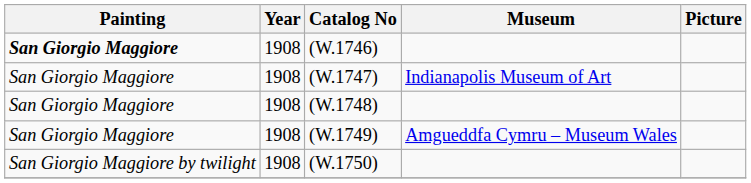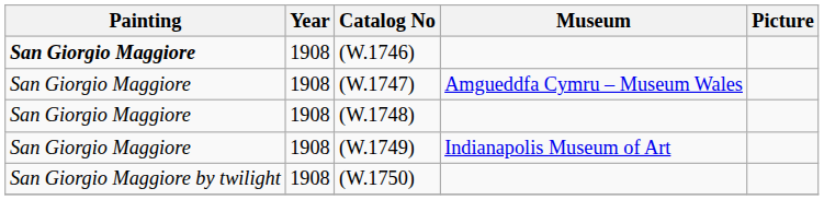 <table class="sortable wikitable" style="margin-left:0.5em; text-align:left">
 <tr>
 <th>Painting</th>
 <th>Year</th>
 <th>Catalog No</th>
 <th>Museum</th>
 <th>Picture</th>
 </tr>
 <tr>
 <td><strong><em>San Giorgio Maggiore</em></strong></td>
 <td>1908</td>
 <td>(W.1746)</td>
 <td></td>
 <td></td>
 </tr>
 <tr>
 <td><em>San Giorgio Maggiore</em></td>
 <td>1908</td>
 <td>(W.1747)</td>
-<td><a href='#'>Indianapolis Museum of Art</a></td>
+<td><a href='#'>Amgueddfa Cymru – Museum Wales</a></td>
 <td></td>
 </tr>
 <tr>
 <td><em>San Giorgio Maggiore</em></td>
 <td>1908</td>
 <td>(W.1748)</td>
 <td></td>
 <td></td>
 </tr>
 <tr>
 <td><em>San Giorgio Maggiore</em></td>
 <td>1908</td>
 <td>(W.1749)</td>
-<td><a href='#'>Amgueddfa Cymru – Museum Wales</a></td>
+<td><a href='#'>Indianapolis Museum of Art</a></td>
 <td></td>
 </tr>
 <tr>
 <td><em>San Giorgio Maggiore by twilight</em></td>
 <td>1908</td>
 <td>(W.1750)</td>
 <td></td>
 <td></td>
 </tr>
 <tr>
 </tr>
 </table>
